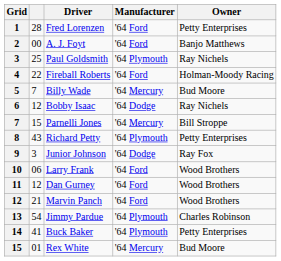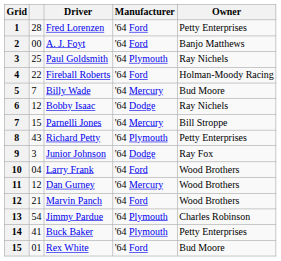 <table class="wikitable">
 <tr>
 <th>Grid</th>
 <th></th>
 <th>Driver</th>
 <th>Manufacturer</th>
 <th>Owner</th>
 </tr>
 <tr>
 <th>1</th>
 <td>28</td>
 <td><a href='#'>Fred Lorenzen</a></td>
 <td>'64 <a href='#'>Ford</a></td>
 <td>Petty Enterprises</td>
 </tr>
 <tr>
 <th>2</th>
 <td>00</td>
 <td><a href='#'>A. J. Foyt</a></td>
 <td>'64 <a href='#'>Ford</a></td>
 <td>Banjo Matthews</td>
 </tr>
 <tr>
 <th>3</th>
 <td>25</td>
 <td><a href='#'>Paul Goldsmith</a></td>
 <td>'64 <a href='#'>Plymouth</a></td>
 <td>Ray Nichels</td>
 </tr>
 <tr>
 <th>4</th>
 <td>22</td>
 <td><a href='#'>Fireball Roberts</a></td>
 <td>'64 <a href='#'>Ford</a></td>
 <td>Holman-Moody Racing</td>
 </tr>
 <tr>
 <th>5</th>
 <td>7</td>
 <td><a href='#'>Billy Wade</a></td>
 <td>'64 <a href='#'>Mercury</a></td>
 <td>Bud Moore</td>
 </tr>
 <tr>
 <th>6</th>
 <td>12</td>
 <td><a href='#'>Bobby Isaac</a></td>
 <td>'64 <a href='#'>Dodge</a></td>
 <td>Ray Nichels</td>
 </tr>
 <tr>
 <th>7</th>
 <td>15</td>
 <td><a href='#'>Parnelli Jones</a></td>
 <td>'64 <a href='#'>Mercury</a></td>
 <td>Bill Stroppe</td>
 </tr>
 <tr>
 <th>8</th>
 <td>43</td>
 <td><a href='#'>Richard Petty</a></td>
 <td>'64 <a href='#'>Plymouth</a></td>
 <td>Petty Enterprises</td>
 </tr>
 <tr>
 <th>9</th>
 <td>3</td>
 <td><a href='#'>Junior Johnson</a></td>
 <td>'64 <a href='#'>Dodge</a></td>
 <td>Ray Fox</td>
 </tr>
 <tr>
 <th>10</th>
-<td>06</td>
+<td>04</td>
 <td><a href='#'>Larry Frank</a></td>
 <td>'64 <a href='#'>Ford</a></td>
 <td>Wood Brothers</td>
 </tr>
 <tr>
 <th>11</th>
 <td>12</td>
 <td><a href='#'>Dan Gurney</a></td>
-<td>'64 <a href='#'>Ford</a></td>
+<td>'64 <a href='#'>Mercury</a></td>
 <td>Wood Brothers</td>
 </tr>
 <tr>
 <th>12</th>
 <td>21</td>
 <td><a href='#'>Marvin Panch</a></td>
 <td>'64 <a href='#'>Ford</a></td>
 <td>Wood Brothers</td>
 </tr>
 <tr>
 <th>13</th>
 <td>54</td>
 <td><a href='#'>Jimmy Pardue</a></td>
 <td>'64 <a href='#'>Plymouth</a></td>
 <td>Charles Robinson</td>
 </tr>
 <tr>
 <th>14</th>
 <td>41</td>
 <td><a href='#'>Buck Baker</a></td>
 <td>'64 <a href='#'>Plymouth</a></td>
 <td>Petty Enterprises</td>
 </tr>
 <tr>
 <th>15</th>
 <td>01</td>
 <td><a href='#'>Rex White</a></td>
-<td>'64 <a href='#'>Mercury</a></td>
+<td>'64 <a href='#'>Ford</a></td>
 <td>Bud Moore</td>
 </tr>
 </table>
